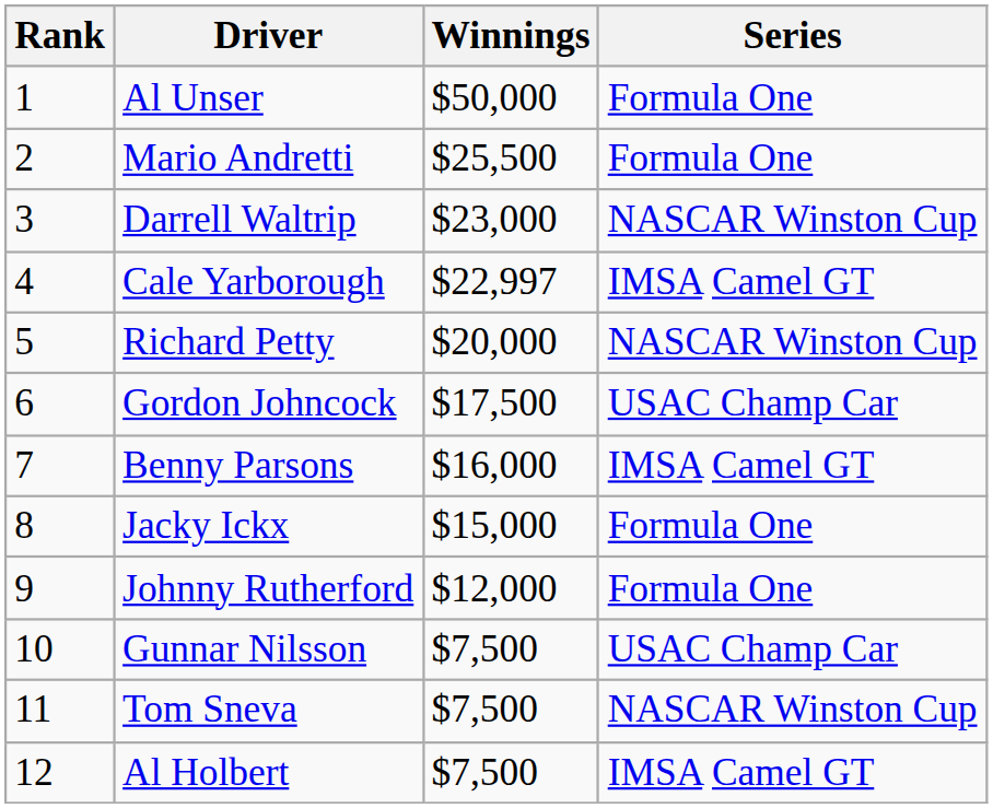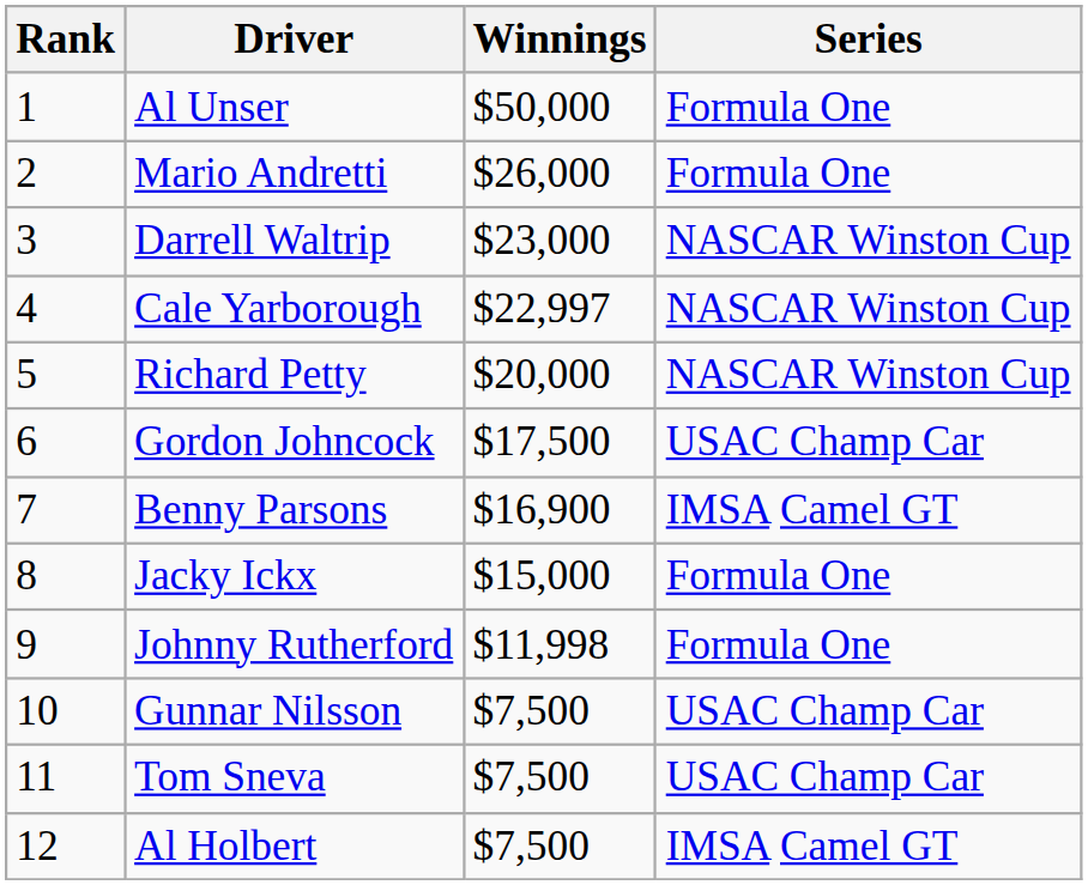 <table class="wikitable">
 <tr>
 <th><strong>Rank</strong></th>
 <th><strong>Driver</strong></th>
 <th><strong>Winnings</strong></th>
 <th><strong>Series</strong></th>
 </tr>
 <tr>
 <td>1</td>
 <td> <a href='#'>Al Unser</a></td>
 <td>$50,000</td>
 <td><a href='#'>Formula One</a></td>
 </tr>
 <tr>
 <td>2</td>
 <td> <a href='#'>Mario Andretti</a></td>
-<td>$25,500</td>
+<td>$26,000</td>
 <td><a href='#'>Formula One</a></td>
 </tr>
 <tr>
 <td>3</td>
 <td> <a href='#'>Darrell Waltrip</a></td>
 <td>$23,000</td>
 <td><a href='#'>NASCAR Winston Cup</a></td>
 </tr>
 <tr>
 <td>4</td>
 <td> <a href='#'>Cale Yarborough</a></td>
 <td>$22,997</td>
-<td><a href='#'>IMSA</a> <a href='#'>Camel GT</a></td>
+<td><a href='#'>NASCAR Winston Cup</a></td>
 </tr>
 <tr>
 <td>5</td>
 <td> <a href='#'>Richard Petty</a></td>
 <td>$20,000</td>
 <td><a href='#'>NASCAR Winston Cup</a></td>
 </tr>
 <tr>
 <td>6</td>
 <td> <a href='#'>Gordon Johncock</a></td>
 <td>$17,500</td>
 <td><a href='#'>USAC Champ Car</a></td>
 </tr>
 <tr>
 <td>7</td>
 <td> <a href='#'>Benny Parsons</a><small></small></td>
-<td>$16,000</td>
+<td>$16,900</td>
 <td><a href='#'>IMSA</a> <a href='#'>Camel GT</a></td>
 </tr>
 <tr>
 <td>8</td>
 <td> <a href='#'>Jacky Ickx</a></td>
 <td>$15,000</td>
 <td><a href='#'>Formula One</a></td>
 </tr>
 <tr>
 <td>9</td>
 <td> <a href='#'>Johnny Rutherford</a></td>
-<td>$12,000</td>
+<td>$11,998</td>
 <td><a href='#'>Formula One</a></td>
 </tr>
 <tr>
 <td>10</td>
 <td> <a href='#'>Gunnar Nilsson</a><small></small></td>
 <td>$7,500</td>
 <td><a href='#'>USAC Champ Car</a></td>
 </tr>
 <tr>
 <td>11</td>
 <td> <a href='#'>Tom Sneva</a></td>
 <td>$7,500</td>
-<td><a href='#'>NASCAR Winston Cup</a></td>
+<td><a href='#'>USAC Champ Car</a></td>
 </tr>
 <tr>
 <td>12</td>
 <td> <a href='#'>Al Holbert</a></td>
 <td>$7,500</td>
 <td><a href='#'>IMSA</a> <a href='#'>Camel GT</a></td>
 </tr>
 </table>
